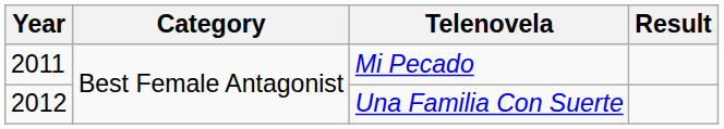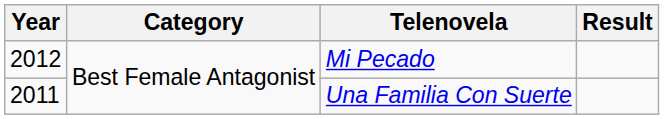 <table class="wikitable">
 <tr>
 <th>Year</th>
 <th>Category</th>
 <th>Telenovela</th>
 <th>Result</th>
 </tr>
 <tr>
-<td>2011</td>
+<td>2012</td>
 <td rowspan=2>Best Female Antagonist</td>
 <td><em><a href='#'>Mi Pecado</a></em></td>
 <td></td>
 </tr>
 <tr>
-<td>2012</td>
+<td>2011</td>
 <td><em><a href='#'>Una Familia Con Suerte</a></em></td>
 <td></td>
 </tr>
 </table>
